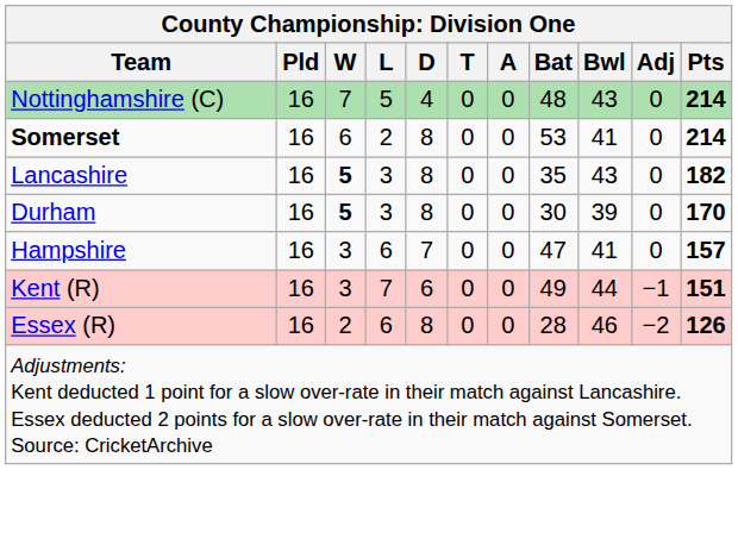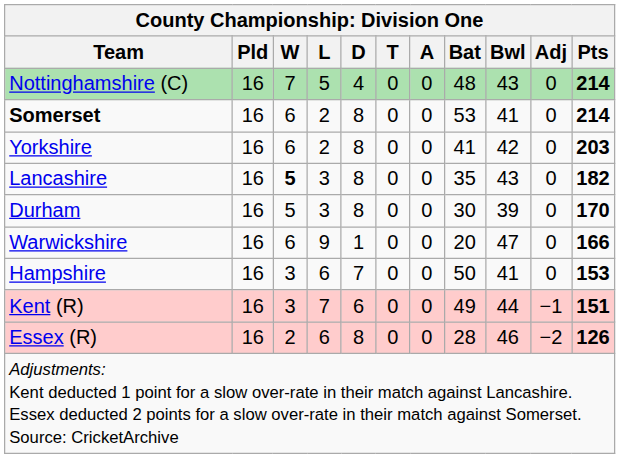 <table class="wikitable" style="text-align:center;">
 <tr>
 <th colspan="11">County Championship: Division One</th>
 </tr>
 <tr>
 <th width=175>Team</th>
 <th width=20 abbr="Played">Pld</th>
 <th width=20 abbr="Won">W</th>
 <th width=20 abbr="Lost">L</th>
 <th width=20 abbr="Drawn">D</th>
 <th width=20 abbr="Tied">T</th>
 <th width=20 abbr="Abandoned">A</th>
 <th width=20 abbr="Batting Points">Bat</th>
 <th width=20 abbr="Bowling Points">Bwl</th>
 <th width=20 abbr="Adjustments/Penalties">Adj</th>
 <th width=20 abbr="Points">Pts</th>
 </tr>
 <tr style="background:#ACE1AF;">
 <td style="text-align:left;"><a href='#'>Nottinghamshire</a> (C)</td>
 <td>16</td>
 <td>7</td>
 <td>5</td>
 <td>4</td>
 <td>0</td>
 <td>0</td>
 <td>48</td>
 <td>43</td>
 <td>0</td>
 <td><strong>214</strong></td>
 </tr>
 <tr style="background:#f9f9f9;">
 <td style="text-align:left;"><strong>Somerset</strong></td>
 <td>16</td>
 <td>6</td>
 <td>2</td>
 <td>8</td>
 <td>0</td>
 <td>0</td>
 <td>53</td>
 <td>41</td>
 <td>0</td>
 <td><strong>214</strong></td>
 </tr>
 <tr style="background:#f9f9f9;">
+<td style="text-align:left;"><a href='#'>Yorkshire</a></td>
+<td>16</td>
+<td>6</td>
+<td>2</td>
+<td>8</td>
+<td>0</td>
+<td>0</td>
+<td>41</td>
+<td>42</td>
+<td>0</td>
+<td><strong>203</strong></td>
+</tr>
+<tr style="background:#f9f9f9;">
 <td style="text-align:left;"><a href='#'>Lancashire</a></td>
 <td>16</td>
 <td><strong>5</strong></td>
 <td>3</td>
 <td>8</td>
 <td>0</td>
 <td>0</td>
 <td>35</td>
 <td>43</td>
 <td>0</td>
 <td><strong>182</strong></td>
 </tr>
 <tr style="background:#f9f9f9;">
 <td style="text-align:left;"><a href='#'>Durham</a></td>
 <td>16</td>
-<td><strong>5</strong></td>
+<td>5</td>
 <td>3</td>
 <td>8</td>
 <td>0</td>
 <td>0</td>
 <td>30</td>
 <td>39</td>
 <td>0</td>
 <td><strong>170</strong></td>
 </tr>
 <tr style="background:#f9f9f9;">
+<td style="text-align:left;"><a href='#'>Warwickshire</a></td>
+<td>16</td>
+<td>6</td>
+<td>9</td>
+<td>1</td>
+<td>0</td>
+<td>0</td>
+<td>20</td>
+<td>47</td>
+<td>0</td>
+<td><strong>166</strong></td>
+</tr>
+<tr style="background:#f9f9f9;">
 <td style="text-align:left;"><a href='#'>Hampshire</a></td>
 <td>16</td>
 <td>3</td>
 <td>6</td>
 <td>7</td>
 <td>0</td>
 <td>0</td>
-<td>47</td>
+<td>50</td>
 <td>41</td>
 <td>0</td>
-<td><strong>157</strong></td>
+<td><strong>153</strong></td>
 </tr>
 <tr style="background:#FFCCCC;">
 <td style="text-align:left;"><a href='#'>Kent</a> (R)</td>
 <td>16</td>
 <td>3</td>
 <td>7</td>
 <td>6</td>
 <td>0</td>
 <td>0</td>
 <td>49</td>
 <td>44</td>
 <td>−1</td>
 <td><strong>151</strong></td>
 </tr>
 <tr style="background:#FFCCCC;">
 <td style="text-align:left;"><a href='#'>Essex</a> (R)</td>
 <td>16</td>
 <td>2</td>
 <td>6</td>
 <td>8</td>
 <td>0</td>
 <td>0</td>
 <td>28</td>
 <td>46</td>
 <td>−2</td>
 <td><strong>126</strong></td>
 </tr>
 <tr>
 <td colspan=11 align="left"><small><em>Adjustments:</em><br>Kent deducted 1 point for a slow over-rate in their match against Lancashire.<br>Essex deducted 2 points for a slow over-rate in their match against Somerset.<br>Source: CricketArchive</small></td>
 </tr>
 </table>
